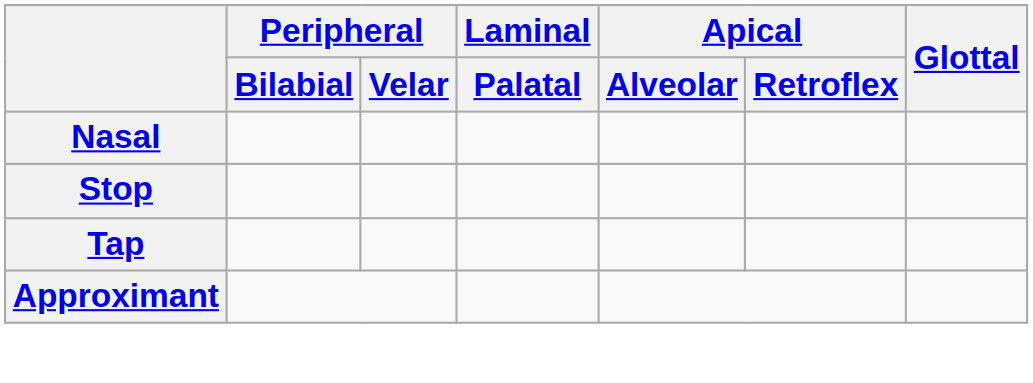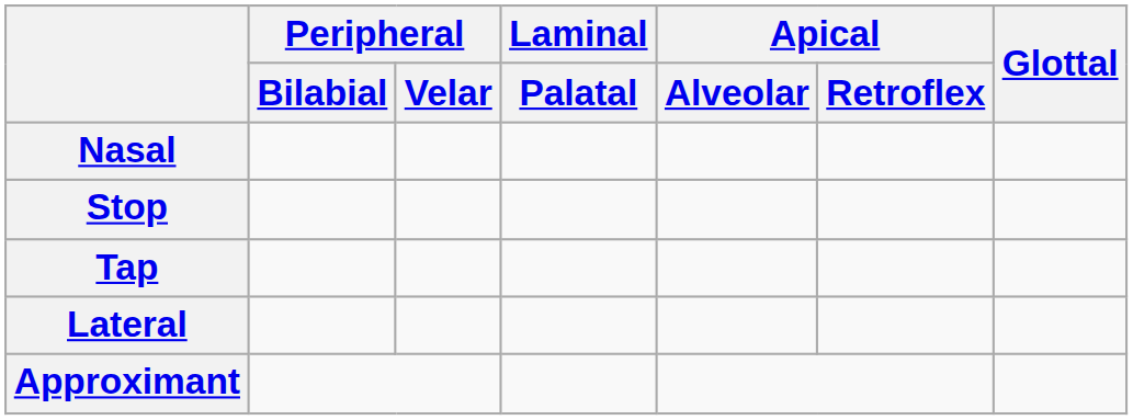 <table class="wikitable" style="text-align: center">
 <tr>
 <th rowspan=2></th>
 <th colspan=2><a href='#'>Peripheral</a></th>
 <th><a href='#'>Laminal</a></th>
 <th colspan=2><a href='#'>Apical</a></th>
 <th rowspan=2><a href='#'>Glottal</a></th>
 </tr>
 <tr>
 <th><a href='#'>Bilabial</a></th>
 <th><a href='#'>Velar</a></th>
 <th><a href='#'>Palatal</a></th>
 <th><a href='#'>Alveolar</a></th>
 <th><a href='#'>Retroflex</a></th>
 </tr>
 <tr>
 <th><a href='#'>Nasal</a></th>
 <td></td>
 <td></td>
 <td></td>
 <td></td>
 <td></td>
 <td></td>
 </tr>
 <tr>
 <th><a href='#'>Stop</a></th>
 <td></td>
 <td></td>
 <td></td>
 <td></td>
 <td></td>
 <td></td>
 </tr>
 <tr>
 <th><a href='#'>Tap</a></th>
 <td></td>
 <td></td>
 <td></td>
 <td></td>
 <td></td>
 <td></td>
 </tr>
 <tr>
+<th><a href='#'>Lateral</a></th>
+<td></td>
+<td></td>
+<td></td>
+<td></td>
+<td></td>
+<td></td>
+</tr>
+<tr>
 <th><a href='#'>Approximant</a></th>
 <td colspan=2></td>
 <td></td>
 <td colspan=2></td>
 <td></td>
 </tr>
 </table>
